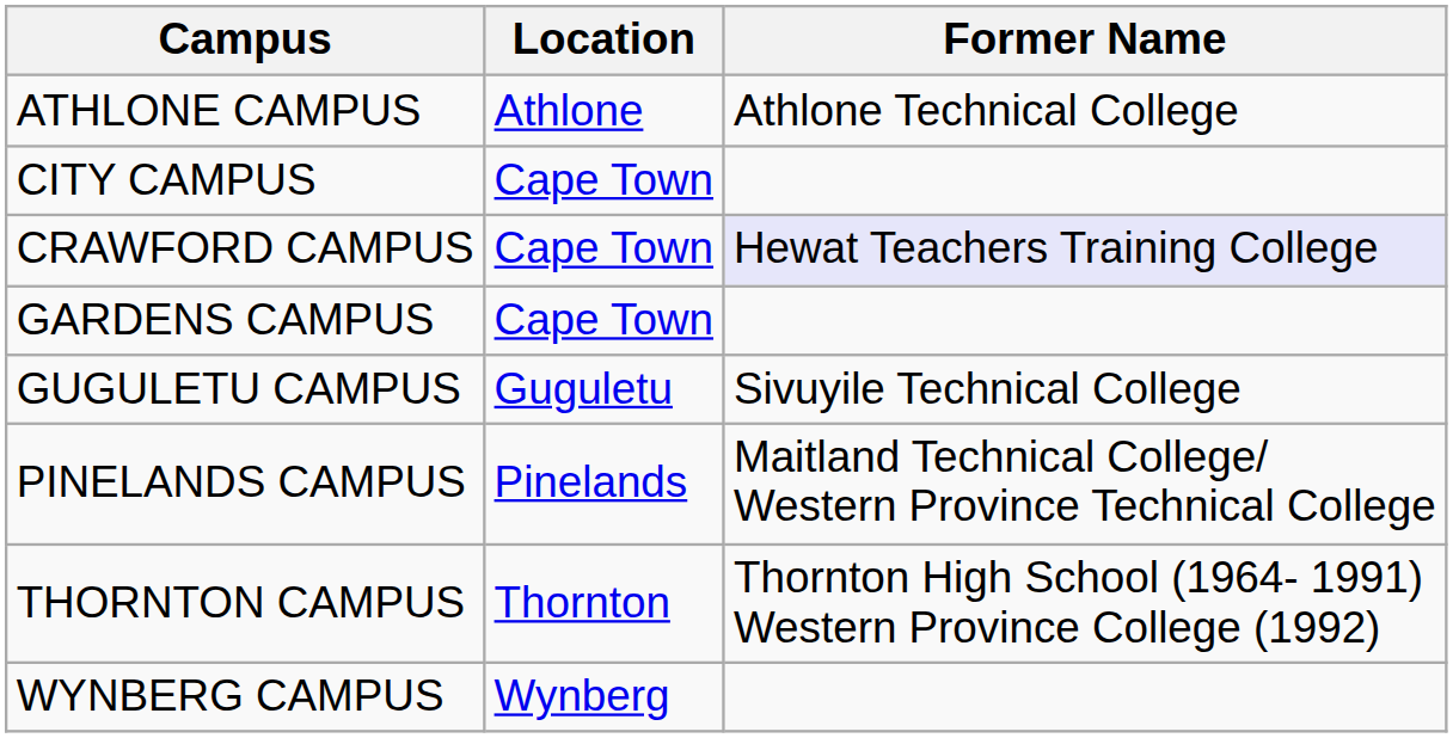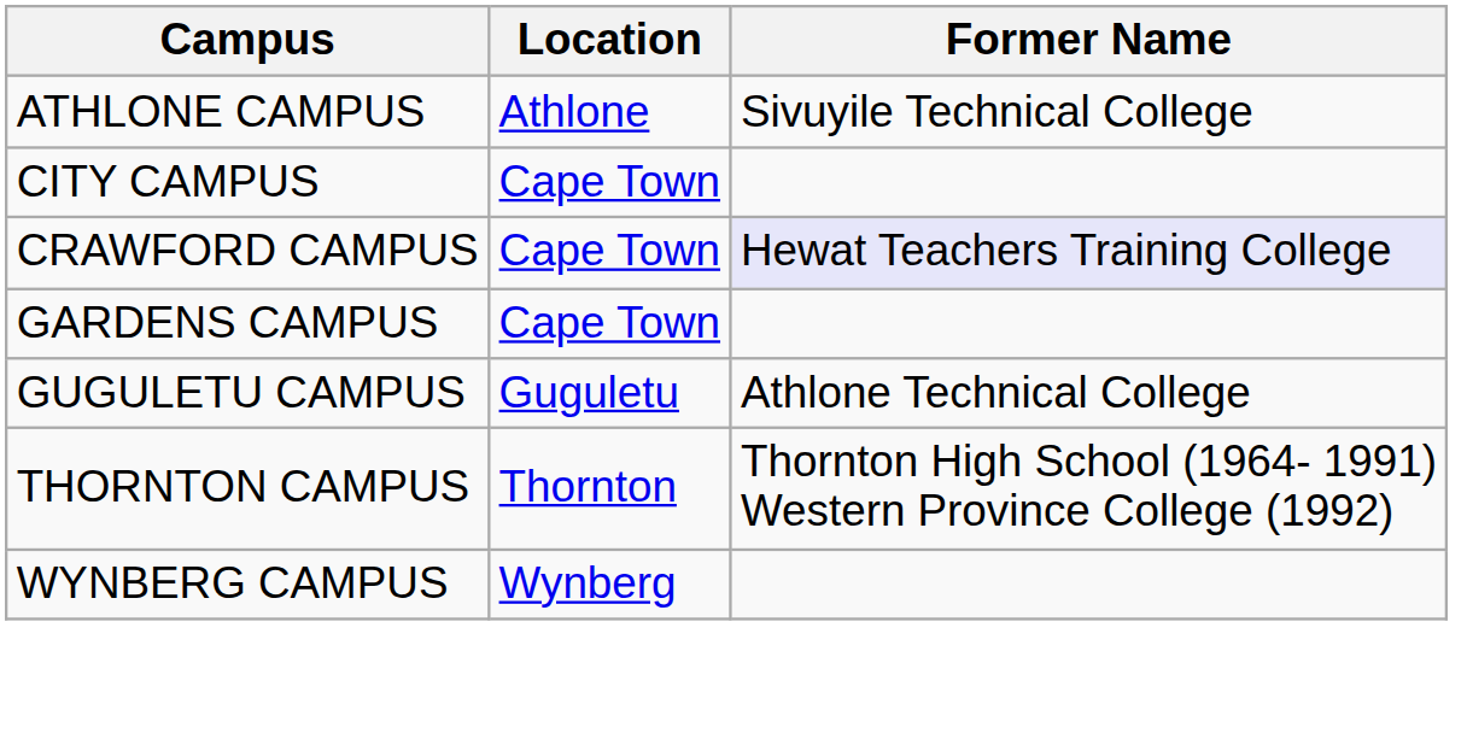 <table class="wikitable">
 <tr>
 <th>Campus</th>
 <th>Location</th>
 <th>Former Name</th>
 </tr>
 <tr>
 <td>ATHLONE CAMPUS</td>
 <td><a href='#'>Athlone</a></td>
-<td>Athlone Technical College </td>
+<td>Sivuyile Technical College </td>
 </tr>
 <tr>
 <td>CITY CAMPUS</td>
 <td><a href='#'>Cape Town</a></td>
 <td></td>
 </tr>
 <tr>
 <td>CRAWFORD CAMPUS</td>
 <td><a href='#'>Cape Town</a></td>
 <td style="background: lavender;">Hewat Teachers Training College </td>
 </tr>
 <tr>
 <td>GARDENS CAMPUS</td>
 <td><a href='#'>Cape Town</a></td>
 <td></td>
 </tr>
 <tr>
 <td>GUGULETU CAMPUS</td>
 <td><a href='#'>Guguletu</a></td>
-<td>Sivuyile Technical College </td>
-</tr>
-<tr>
-<td>PINELANDS CAMPUS</td>
-<td><a href='#'>Pinelands</a></td>
-<td>Maitland Technical College/<br>Western Province Technical College </td>
+<td>Athlone Technical College </td>
 </tr>
 <tr>
 <td>THORNTON CAMPUS</td>
 <td><a href='#'>Thornton</a></td>
 <td>Thornton High School (1964- 1991)<br>Western Province College (1992) </td>
 </tr>
 <tr>
 <td>WYNBERG CAMPUS</td>
 <td><a href='#'>Wynberg</a></td>
 <td></td>
 </tr>
 </table>
